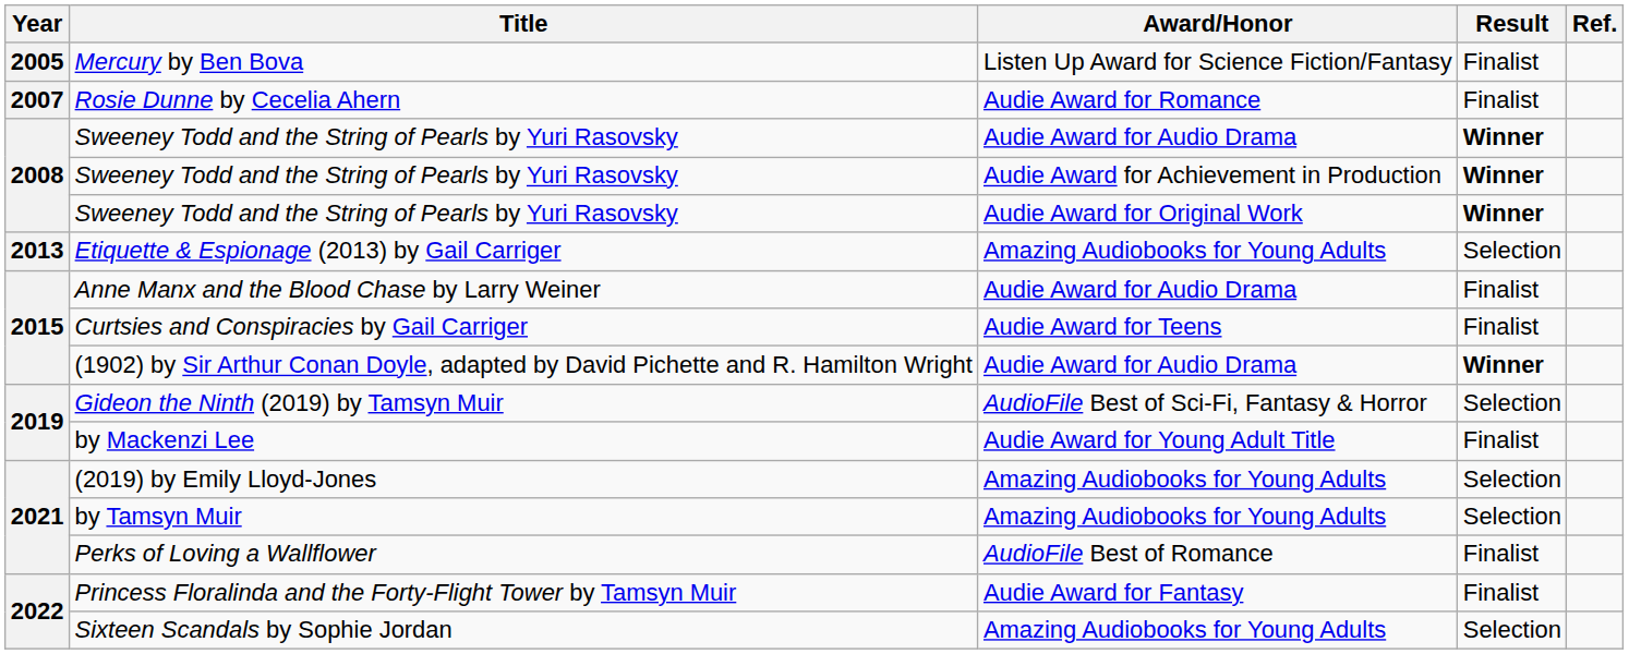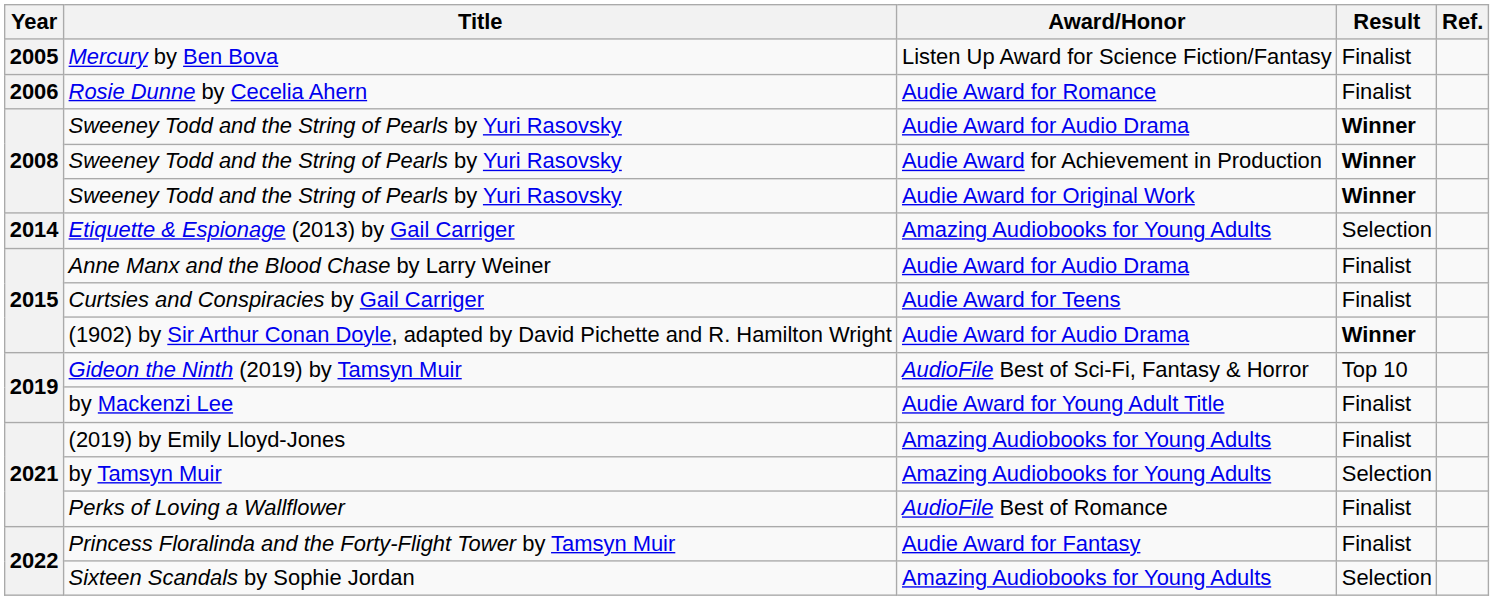 <table class="wikitable sortable mw-collapsible">
 <tr>
 <th>Year</th>
 <th>Title</th>
 <th>Award/Honor</th>
 <th>Result</th>
 <th>Ref.</th>
 </tr>
 <tr>
 <th>2005</th>
 <td><em><a href='#'>Mercury</a></em> by <a href='#'>Ben Bova</a></td>
 <td>Listen Up Award for Science Fiction/Fantasy</td>
 <td>Finalist</td>
 <td></td>
 </tr>
 <tr>
-<th>2007</th>
+<th>2006</th>
 <td><em><a href='#'>Rosie Dunne</a></em> by <a href='#'>Cecelia Ahern</a></td>
 <td><a href='#'>Audie Award for Romance</a></td>
 <td>Finalist</td>
 <td></td>
 </tr>
 <tr>
 <th rowspan="3">2008</th>
 <td><em>Sweeney Todd and the String of Pearls</em> by <a href='#'>Yuri Rasovsky</a></td>
 <td><a href='#'>Audie Award for Audio Drama</a></td>
 <td><strong>Winner</strong></td>
 <td></td>
 </tr>
 <tr>
 <td><em>Sweeney Todd and the String of Pearls</em> by <a href='#'>Yuri Rasovsky</a></td>
 <td><a href='#'>Audie Award</a> for Achievement in Production</td>
 <td><strong>Winner</strong></td>
 <td></td>
 </tr>
 <tr>
 <td><em>Sweeney Todd and the String of Pearls</em> by <a href='#'>Yuri Rasovsky</a></td>
 <td><a href='#'>Audie Award for Original Work</a></td>
 <td><strong>Winner</strong></td>
 <td></td>
 </tr>
 <tr>
-<th>2013</th>
+<th>2014</th>
 <td><em><a href='#'>Etiquette & Espionage</a></em> (2013) by <a href='#'>Gail Carriger</a></td>
 <td><a href='#'>Amazing Audiobooks for Young Adults</a></td>
 <td>Selection</td>
 <td></td>
 </tr>
 <tr>
 <th rowspan="3">2015</th>
 <td><em>Anne Manx and the Blood Chase</em> by Larry Weiner</td>
 <td><a href='#'>Audie Award for Audio Drama</a></td>
 <td>Finalist</td>
 <td></td>
 </tr>
 <tr>
 <td><em>Curtsies and Conspiracies</em> by <a href='#'>Gail Carriger</a></td>
 <td><a href='#'>Audie Award for Teens</a></td>
 <td>Finalist</td>
 <td></td>
 </tr>
 <tr>
 <td><em></em> (1902) by <a href='#'>Sir Arthur Conan Doyle</a>, adapted by David Pichette and R. Hamilton Wright</td>
 <td><a href='#'>Audie Award for Audio Drama</a></td>
 <td><strong>Winner</strong></td>
 <td></td>
 </tr>
 <tr>
 <th rowspan="2">2019</th>
 <td><em><a href='#'>Gideon the Ninth</a></em> (2019) by <a href='#'>Tamsyn Muir</a></td>
 <td><em><a href='#'>AudioFile</a></em> Best of Sci-Fi, Fantasy & Horror</td>
-<td>Selection</td>
+<td>Top 10</td>
 <td></td>
 </tr>
 <tr>
 <td><em></em> by <a href='#'>Mackenzi Lee</a></td>
 <td><a href='#'>Audie Award for Young Adult Title</a></td>
 <td>Finalist</td>
 <td></td>
 </tr>
 <tr>
 <th rowspan="3">2021</th>
 <td><em></em> (2019) by Emily Lloyd-Jones</td>
 <td><a href='#'>Amazing Audiobooks for Young Adults</a></td>
-<td>Selection</td>
+<td>Finalist</td>
 <td></td>
 </tr>
 <tr>
 <td><em></em> by <a href='#'>Tamsyn Muir</a></td>
 <td><a href='#'>Amazing Audiobooks for Young Adults</a></td>
 <td>Selection</td>
 <td></td>
 </tr>
 <tr>
 <td><em>Perks of Loving a Wallflower</em></td>
 <td><em><a href='#'>AudioFile</a></em> Best of Romance</td>
 <td>Finalist</td>
 <td></td>
 </tr>
 <tr>
 <th rowspan="2">2022</th>
 <td><em>Princess Floralinda and the Forty-Flight Tower</em> by <a href='#'>Tamsyn Muir</a></td>
 <td><a href='#'>Audie Award for Fantasy</a></td>
 <td>Finalist</td>
 <td></td>
 </tr>
 <tr>
 <td><em>Sixteen Scandals</em> by Sophie Jordan</td>
 <td><a href='#'>Amazing Audiobooks for Young Adults</a></td>
 <td>Selection</td>
 <td></td>
 </tr>
 </table>
